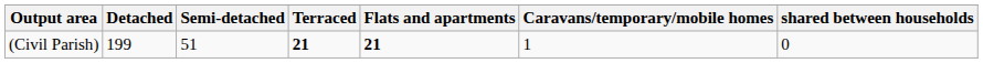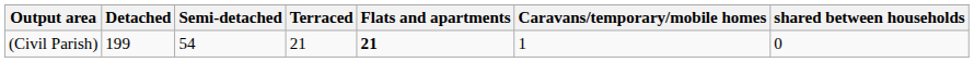 <table class="wikitable">
 <tr>
 </tr>
 <tr>
 <th>Output area</th>
 <th>Detached</th>
 <th>Semi-detached</th>
 <th>Terraced</th>
 <th>Flats and apartments</th>
 <th>Caravans/temporary/mobile homes</th>
 <th>shared between households</th>
 </tr>
 <tr>
 <td>(Civil Parish)</td>
 <td>199</td>
-<td>51</td>
-<td><strong>21</strong></td>
+<td>54</td>
+<td>21</td>
 <td><strong>21</strong></td>
 <td>1</td>
 <td>0</td>
 </tr>
 </table>
